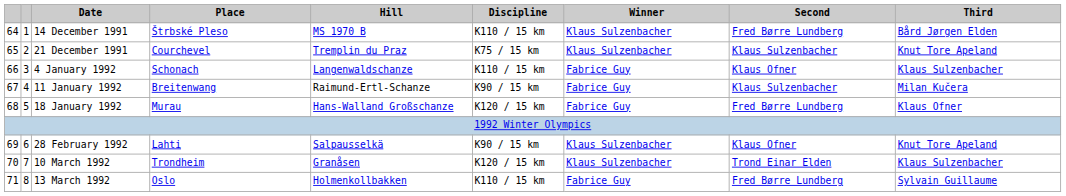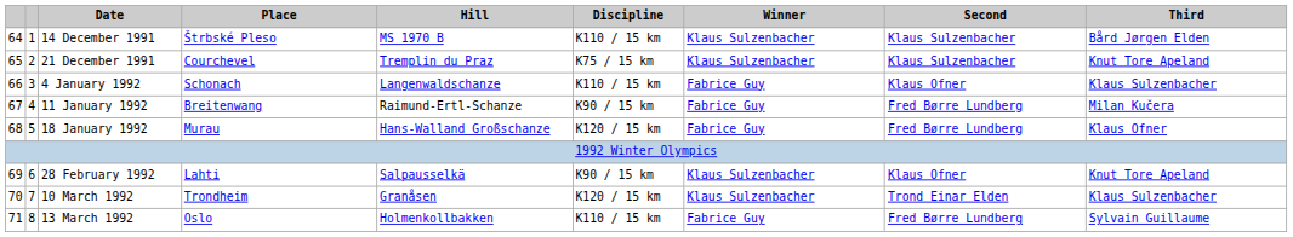 <table class="wikitable plainrowheaders" style="background:#fff; font-size:86%; line-height:16px; border:grey solid 1px; border-collapse:collapse;">
 <tr style="background:#ccc; text-align:center;">
 <th scope="col" style="background:#ccc; width=20 px;"></th>
 <th scope="col" style="background:#ccc; width=30 px;"></th>
 <th scope="col" style="background:#ccc; width:130px;">Date</th>
 <th scope="col" style="background:#ccc; width:180px;">Place</th>
 <th scope="col" style="background:#ccc; width:180px;">Hill</th>
 <th scope="col" style="background:#ccc; width:100px;">Discipline</th>
 <th scope="col" style="background:#ccc; width:185px;">Winner</th>
 <th scope="col" style="background:#ccc; width:185px;">Second</th>
 <th scope="col" style="background:#ccc; width:185px;">Third</th>
 </tr>
 <tr>
 <td align=center>64</td>
 <td align=center>1</td>
 <td>14 December 1991</td>
 <td> <a href='#'>Štrbské Pleso</a></td>
 <td><a href='#'>MS 1970 B</a></td>
 <td>K110 / 15 km</td>
 <td> <a href='#'>Klaus Sulzenbacher</a></td>
-<td> <a href='#'>Fred Børre Lundberg</a></td>
+<td> <a href='#'>Klaus Sulzenbacher</a></td>
 <td> <a href='#'>Bård Jørgen Elden</a></td>
 </tr>
 <tr>
 <td align=center>65</td>
 <td align=center>2</td>
 <td>21 December 1991</td>
 <td> <a href='#'>Courchevel</a></td>
 <td><a href='#'>Tremplin du Praz</a></td>
 <td>K75 / 15 km</td>
 <td> <a href='#'>Klaus Sulzenbacher</a></td>
 <td> <a href='#'>Klaus Sulzenbacher</a></td>
 <td> <a href='#'>Knut Tore Apeland</a></td>
 </tr>
 <tr>
 <td align=center>66</td>
 <td align=center>3</td>
 <td>4 January 1992</td>
 <td> <a href='#'>Schonach</a></td>
 <td><a href='#'>Langenwaldschanze</a></td>
 <td>K110 / 15 km</td>
 <td> <a href='#'>Fabrice Guy</a></td>
 <td> <a href='#'>Klaus Ofner</a></td>
 <td> <a href='#'>Klaus Sulzenbacher</a></td>
 </tr>
 <tr>
 <td align=center>67</td>
 <td align=center>4</td>
 <td>11 January 1992</td>
 <td> <a href='#'>Breitenwang</a></td>
 <td>Raimund-Ertl-Schanze</td>
 <td>K90 / 15 km</td>
 <td> <a href='#'>Fabrice Guy</a></td>
-<td> <a href='#'>Klaus Sulzenbacher</a></td>
+<td> <a href='#'>Fred Børre Lundberg</a></td>
 <td> <a href='#'>Milan Kučera</a></td>
 </tr>
 <tr>
 <td align=center>68</td>
 <td align=center>5</td>
 <td>18 January 1992</td>
 <td> <a href='#'>Murau</a></td>
 <td><a href='#'>Hans-Walland Großschanze</a></td>
 <td>K120 / 15 km</td>
 <td> <a href='#'>Fabrice Guy</a></td>
 <td> <a href='#'>Fred Børre Lundberg</a></td>
 <td> <a href='#'>Klaus Ofner</a></td>
 </tr>
 <tr bgcolor=#BCD4E6>
 <td colspan=9 align=center><a href='#'>1992 Winter Olympics</a></td>
 </tr>
 <tr>
 <td align=center>69</td>
 <td align=center>6</td>
 <td>28 February 1992</td>
 <td> <a href='#'>Lahti</a></td>
 <td><a href='#'>Salpausselkä</a></td>
 <td>K90 / 15 km</td>
 <td> <a href='#'>Klaus Sulzenbacher</a></td>
 <td> <a href='#'>Klaus Ofner</a></td>
 <td> <a href='#'>Knut Tore Apeland</a></td>
 </tr>
 <tr>
 <td align=center>70</td>
 <td align=center>7</td>
 <td>10 March 1992</td>
 <td> <a href='#'>Trondheim</a></td>
 <td><a href='#'>Granåsen</a></td>
 <td>K120 / 15 km</td>
 <td> <a href='#'>Klaus Sulzenbacher</a></td>
 <td> <a href='#'>Trond Einar Elden</a></td>
 <td> <a href='#'>Klaus Sulzenbacher</a></td>
 </tr>
 <tr>
 <td align=center>71</td>
 <td align=center>8</td>
 <td>13 March 1992</td>
 <td> <a href='#'>Oslo</a></td>
 <td><a href='#'>Holmenkollbakken</a></td>
 <td>K110 / 15 km</td>
 <td> <a href='#'>Fabrice Guy</a></td>
 <td> <a href='#'>Fred Børre Lundberg</a></td>
 <td> <a href='#'>Sylvain Guillaume</a></td>
 </tr>
 </table>
